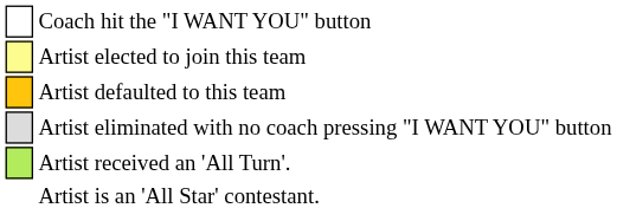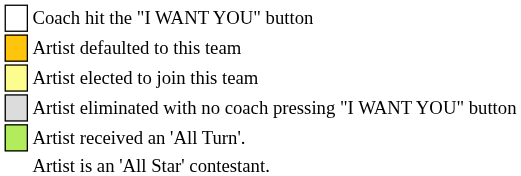 <table class="toccolours" style="font-size: 90%; white-space: nowrap;">
 <tr>
 <td style="background-color:white; border: 1px solid black;"> <strong></strong> </td>
 <td>Coach hit the "I WANT YOU" button</td>
 </tr>
 <tr>
+<td style="background-color:#FFC40C; border: 1px solid black">    </td>
+<td>Artist defaulted to this team</td>
+</tr>
+<tr>
 <td style="background-color:#FDFC8F; border: 1px solid black;">    </td>
 <td>Artist elected to join this team</td>
-</tr>
-<tr>
-<td style="background-color:#FFC40C; border: 1px solid black">    </td>
-<td>Artist defaulted to this team</td>
 </tr>
 <tr>
 <td style="background-color:#DCDCDC; border: 1px solid black">    </td>
 <td>Artist eliminated with no coach pressing "I WANT YOU" button</td>
 </tr>
 <tr>
 <td style="background-color:#B2EC5D; border: 1px solid black">    </td>
 <td>Artist received an 'All Turn'.</td>
 </tr>
 <tr>
 <td></td>
 <td>Artist is an 'All Star' contestant.</td>
 </tr>
 </table>
